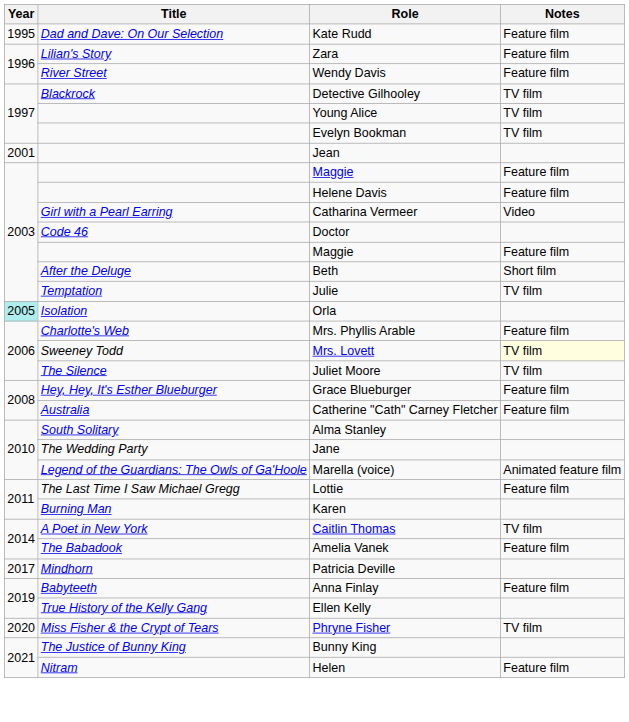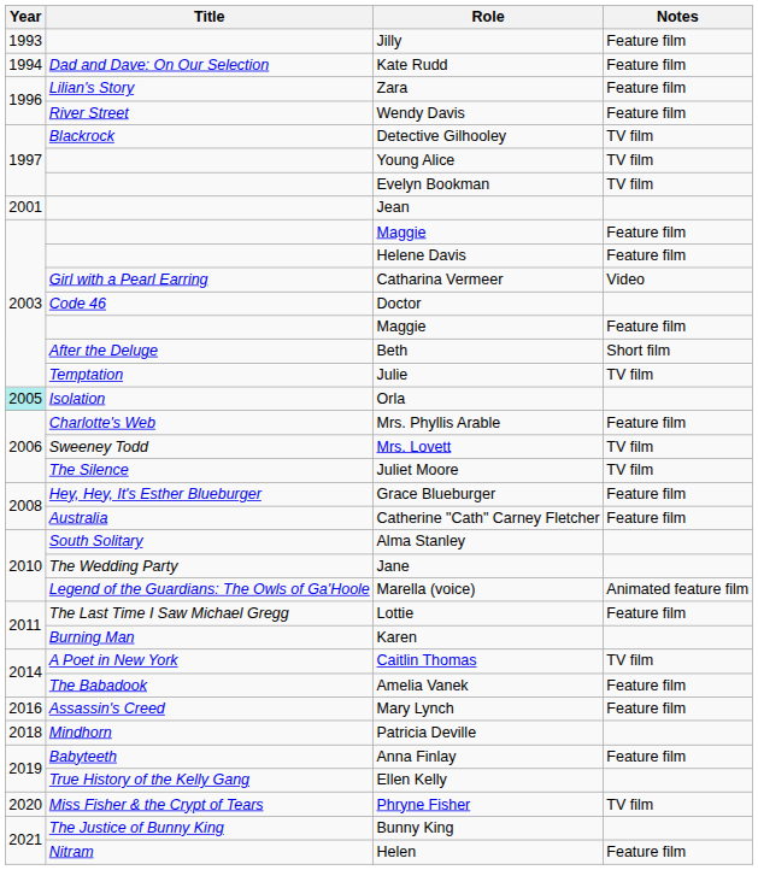 <table class="wikitable sortable">
 <tr>
 <th>Year</th>
 <th>Title</th>
 <th>Role</th>
 <th class="unsortable">Notes</th>
 </tr>
 <tr>
-<td>1995</td>
+<td>1993</td>
+<td><em></em></td>
+<td>Jilly</td>
+<td>Feature film</td>
+</tr>
+<tr>
+<td>1994</td>
 <td><em><a href='#'>Dad and Dave: On Our Selection</a></em></td>
 <td>Kate Rudd</td>
 <td>Feature film</td>
 </tr>
 <tr>
 <td rowspan="2">1996</td>
 <td><em><a href='#'>Lilian's Story</a></em></td>
 <td>Zara</td>
 <td>Feature film</td>
 </tr>
 <tr>
 <td><em><a href='#'>River Street</a></em></td>
 <td>Wendy Davis</td>
 <td>Feature film</td>
 </tr>
 <tr>
 <td rowspan="3">1997</td>
 <td><em><a href='#'>Blackrock</a></em></td>
 <td>Detective Gilhooley</td>
 <td>TV film</td>
 </tr>
 <tr>
 <td><em></em></td>
 <td>Young Alice</td>
 <td>TV film</td>
 </tr>
 <tr>
 <td><em></em></td>
 <td>Evelyn Bookman</td>
 <td>TV film</td>
 </tr>
 <tr>
 <td>2001</td>
 <td><em></em></td>
 <td>Jean</td>
 <td></td>
 </tr>
 <tr>
 <td rowspan="7">2003</td>
 <td><em></em></td>
 <td><a href='#'>Maggie</a></td>
 <td>Feature film</td>
 </tr>
 <tr>
 <td><em></em></td>
 <td>Helene Davis</td>
 <td>Feature film</td>
 </tr>
 <tr>
 <td><em><a href='#'>Girl with a Pearl Earring</a></em></td>
 <td>Catharina Vermeer</td>
 <td>Video</td>
 </tr>
 <tr>
 <td><em><a href='#'>Code 46</a></em></td>
 <td>Doctor</td>
 <td></td>
 </tr>
 <tr>
 <td><em></em></td>
 <td>Maggie</td>
 <td>Feature film</td>
 </tr>
 <tr>
 <td><em><a href='#'>After the Deluge</a></em></td>
 <td>Beth</td>
 <td>Short film</td>
 </tr>
 <tr>
 <td><em><a href='#'>Temptation</a></em></td>
 <td>Julie</td>
 <td>TV film</td>
 </tr>
 <tr>
 <td style="background: paleturquoise;">2005</td>
 <td><em><a href='#'>Isolation</a></em></td>
 <td>Orla</td>
 <td></td>
 </tr>
 <tr>
 <td rowspan="3">2006</td>
 <td><em><a href='#'>Charlotte's Web</a></em></td>
 <td>Mrs. Phyllis Arable</td>
 <td>Feature film</td>
 </tr>
 <tr>
 <td><em>Sweeney Todd</em></td>
 <td><a href='#'>Mrs. Lovett</a></td>
-<td style="background: lightyellow;">TV film</td>
+<td>TV film</td>
 </tr>
 <tr>
 <td><em><a href='#'>The Silence</a></em></td>
 <td>Juliet Moore</td>
 <td>TV film</td>
 </tr>
 <tr>
 <td rowspan="2">2008</td>
 <td><em><a href='#'>Hey, Hey, It's Esther Blueburger</a></em></td>
 <td>Grace Blueburger</td>
 <td>Feature film</td>
 </tr>
 <tr>
 <td><em><a href='#'>Australia</a></em></td>
 <td>Catherine "Cath" Carney Fletcher</td>
 <td>Feature film</td>
 </tr>
 <tr>
 <td rowspan="3">2010</td>
 <td><em><a href='#'>South Solitary</a></em></td>
 <td>Alma Stanley</td>
 <td></td>
 </tr>
 <tr>
 <td><em>The Wedding Party</em></td>
 <td>Jane</td>
 <td></td>
 </tr>
 <tr>
 <td><em><a href='#'>Legend of the Guardians: The Owls of Ga'Hoole</a></em></td>
 <td>Marella (voice)</td>
 <td>Animated feature film</td>
 </tr>
 <tr>
 <td rowspan="2">2011</td>
 <td><em>The Last Time I Saw Michael Gregg</em></td>
 <td>Lottie</td>
 <td>Feature film</td>
 </tr>
 <tr>
 <td><em><a href='#'>Burning Man</a></em></td>
 <td>Karen</td>
 <td></td>
 </tr>
 <tr>
 <td rowspan="2">2014</td>
 <td><em><a href='#'>A Poet in New York</a></em></td>
 <td><a href='#'>Caitlin Thomas</a></td>
 <td>TV film</td>
 </tr>
 <tr>
 <td><em><a href='#'>The Babadook</a></em></td>
 <td>Amelia Vanek</td>
 <td>Feature film</td>
 </tr>
 <tr>
-<td>2017</td>
+<td>2016</td>
+<td><em><a href='#'>Assassin's Creed</a></em></td>
+<td>Mary Lynch</td>
+<td>Feature film</td>
+</tr>
+<tr>
+<td>2018</td>
 <td><em><a href='#'>Mindhorn</a></em></td>
 <td>Patricia Deville</td>
 <td></td>
 </tr>
 <tr>
 <td rowspan="2">2019</td>
 <td><em><a href='#'>Babyteeth</a></em></td>
 <td>Anna Finlay</td>
 <td>Feature film</td>
 </tr>
 <tr>
 <td><em><a href='#'>True History of the Kelly Gang</a></em></td>
 <td>Ellen Kelly</td>
 <td></td>
 </tr>
 <tr>
 <td>2020</td>
 <td><em><a href='#'>Miss Fisher & the Crypt of Tears</a></em></td>
 <td><a href='#'>Phryne Fisher</a></td>
 <td>TV film</td>
 </tr>
 <tr>
 <td rowspan="2">2021</td>
 <td><em><a href='#'>The Justice of Bunny King</a></em></td>
 <td>Bunny King</td>
 <td></td>
 </tr>
 <tr>
 <td><em><a href='#'>Nitram</a></em></td>
 <td>Helen</td>
 <td>Feature film</td>
 </tr>
 </table>
